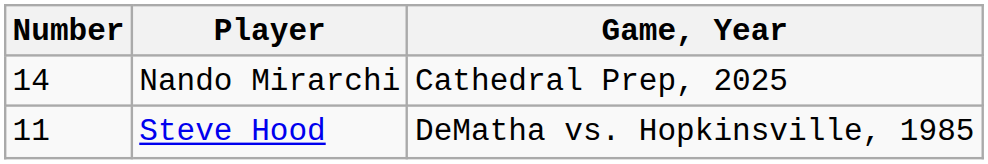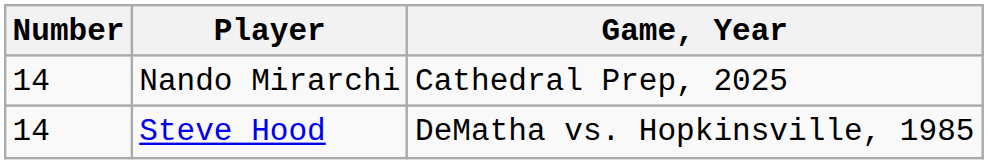 <table class="wikitable">
 <tr>
 <th>Number</th>
 <th>Player</th>
 <th>Game, Year</th>
 </tr>
 <tr>
 <td>14</td>
 <td>Nando Mirarchi</td>
 <td>Cathedral Prep, 2025</td>
 </tr>
 <tr>
-<td>11</td>
+<td>14</td>
 <td><a href='#'>Steve Hood</a></td>
 <td>DeMatha vs. Hopkinsville, 1985</td>
 </tr>
 </table>
